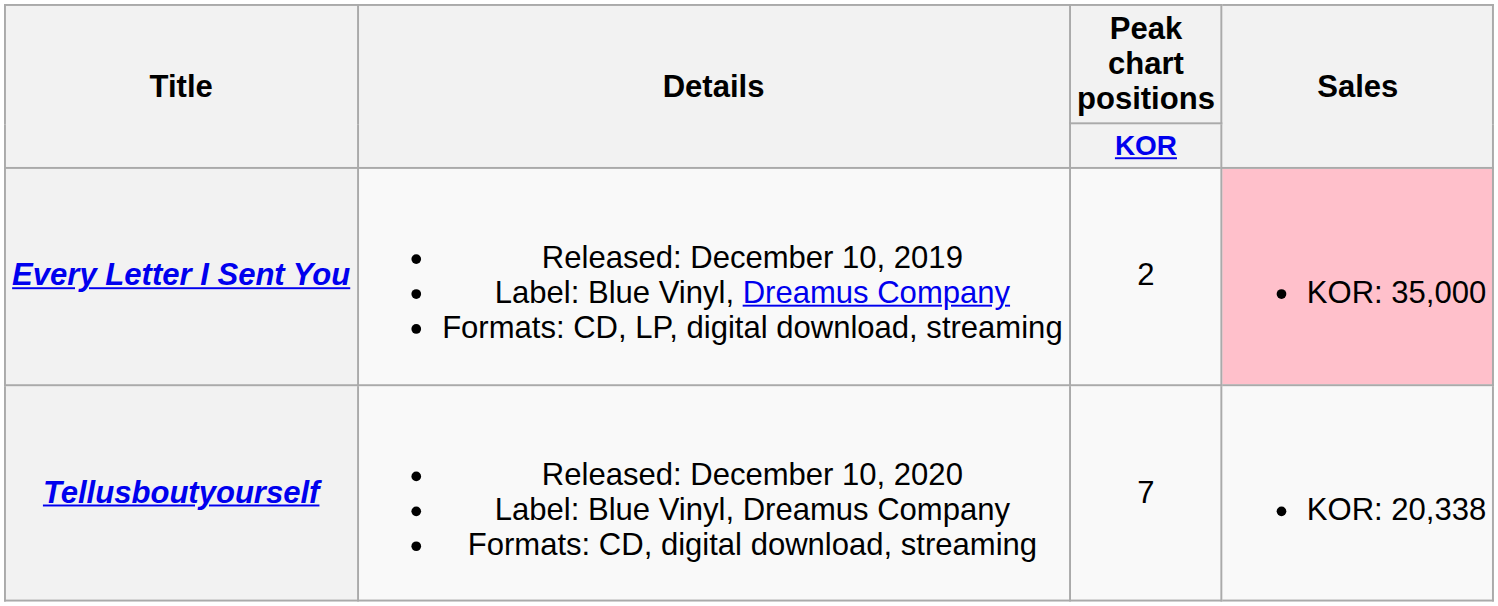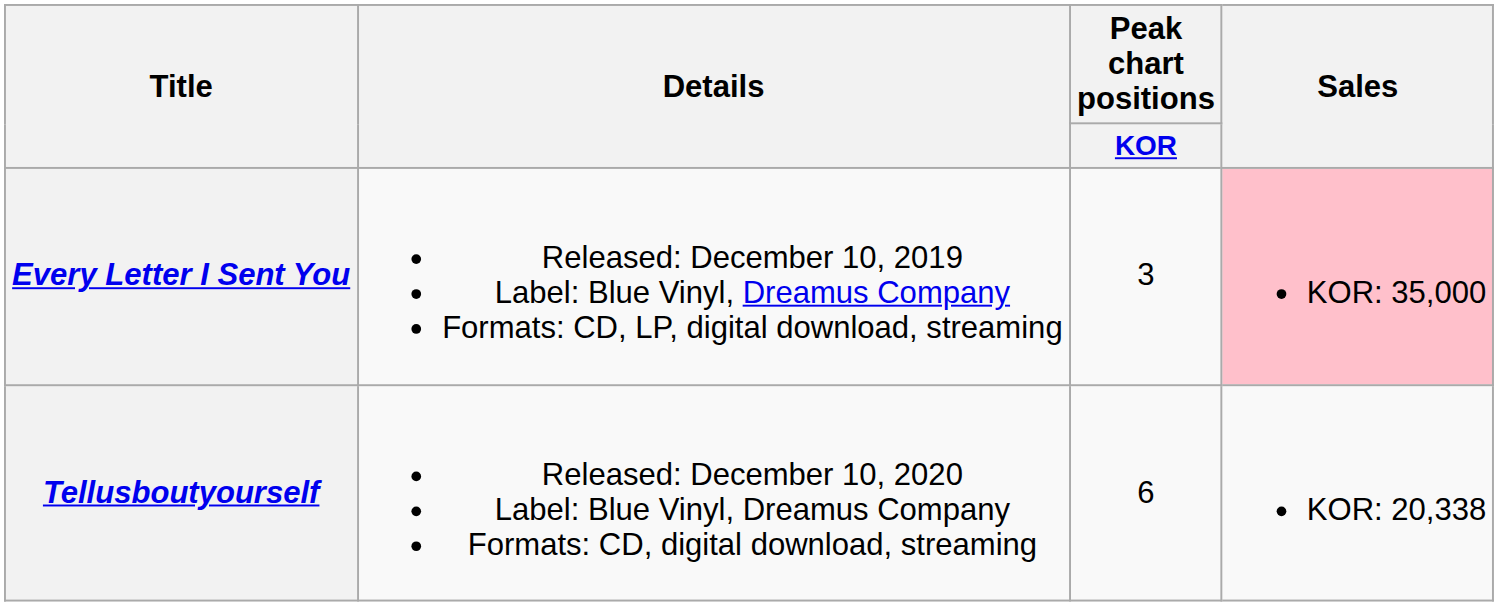 <table class="wikitable plainrowheaders" style="text-align:center">
 <tr>
 <th scope="col" rowspan="2">Title</th>
 <th scope="col" rowspan="2">Details</th>
 <th scope="col">Peak chart positions</th>
 <th scope="col" rowspan="2">Sales</th>
 </tr>
 <tr>
 <th scope="col" style="width:3em;font-size:90%;"><a href='#'>KOR</a><br></th>
 </tr>
 <tr>
 <th scope="row"><em><a href='#'>Every Letter I Sent You</a></em></th>
 <td><br><ul><li>Released: December 10, 2019</li><li>Label: Blue Vinyl, <a href='#'>Dreamus Company</a></li><li>Formats: CD, LP, digital download, streaming</li></ul></td>
-<td>2</td>
+<td>3</td>
 <td style="background: pink;"><br><ul><li>KOR: 35,000</li></ul></td>
 </tr>
 <tr>
 <th scope="row"><em><a href='#'>Tellusboutyourself</a></em></th>
 <td><br><ul><li>Released: December 10, 2020</li><li>Label: Blue Vinyl, Dreamus Company</li><li>Formats: CD, digital download, streaming</li></ul></td>
-<td>7</td>
+<td>6</td>
 <td><br><ul><li>KOR: 20,338</li></ul></td>
 </tr>
 </table>
